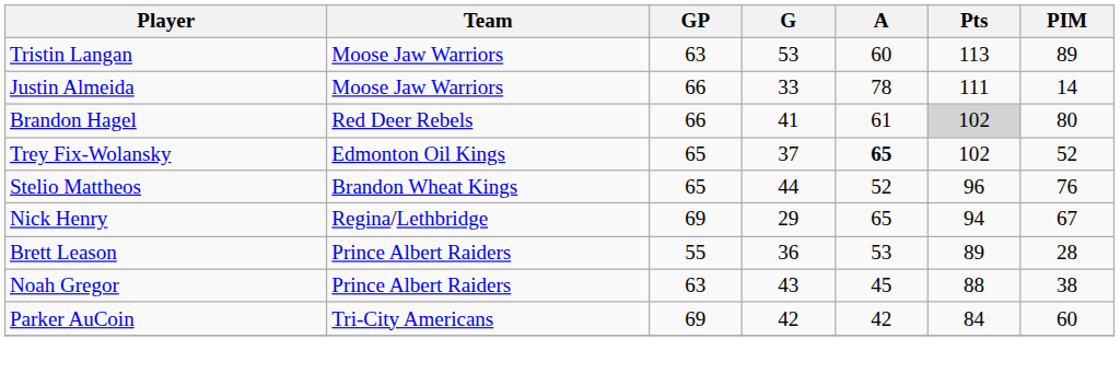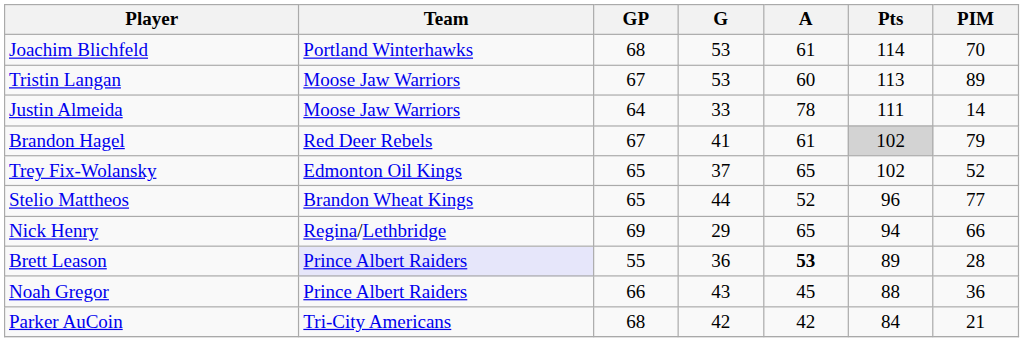 <table class="wikitable sortable" style="text-align: center">
 <tr>
 <th class="unsortable" align=center bgcolor=#F2F2F2 style="width: 15em"><strong>Player</strong></th>
 <th style="width: 15em">Team</th>
 <th style="width: 4em">GP</th>
 <th style="width: 4em">G</th>
 <th style="width: 4em">A</th>
 <th style="width: 4em">Pts</th>
 <th style="width: 4em">PIM</th>
 </tr>
 <tr>
+<td align=left><a href='#'>Joachim Blichfeld</a></td>
+<td align=left><a href='#'>Portland Winterhawks</a></td>
+<td>68</td>
+<td>53</td>
+<td>61</td>
+<td>114</td>
+<td>70</td>
+</tr>
+<tr>
 <td align=left><a href='#'>Tristin Langan</a></td>
 <td align=left><a href='#'>Moose Jaw Warriors</a></td>
-<td>63</td>
+<td>67</td>
 <td>53</td>
 <td>60</td>
 <td>113</td>
 <td>89</td>
 </tr>
 <tr>
 <td align=left><a href='#'>Justin Almeida</a></td>
 <td align=left><a href='#'>Moose Jaw Warriors</a></td>
-<td>66</td>
+<td>64</td>
 <td>33</td>
 <td>78</td>
 <td>111</td>
 <td>14</td>
 </tr>
 <tr>
 <td align=left><a href='#'>Brandon Hagel</a></td>
 <td align=left><a href='#'>Red Deer Rebels</a></td>
-<td>66</td>
+<td>67</td>
 <td>41</td>
 <td>61</td>
 <td style="background: lightgrey;">102</td>
-<td>80</td>
+<td>79</td>
 </tr>
 <tr>
 <td align=left><a href='#'>Trey Fix-Wolansky</a></td>
 <td align=left><a href='#'>Edmonton Oil Kings</a></td>
 <td>65</td>
 <td>37</td>
-<td><strong>65</strong></td>
+<td>65</td>
 <td>102</td>
 <td>52</td>
 </tr>
 <tr>
 <td align=left><a href='#'>Stelio Mattheos</a></td>
 <td align=left><a href='#'>Brandon Wheat Kings</a></td>
 <td>65</td>
 <td>44</td>
 <td>52</td>
 <td>96</td>
-<td>76</td>
+<td>77</td>
 </tr>
 <tr>
 <td align=left><a href='#'>Nick Henry</a></td>
 <td align=left><a href='#'>Regina</a>/<a href='#'>Lethbridge</a></td>
 <td>69</td>
 <td>29</td>
 <td>65</td>
 <td>94</td>
-<td>67</td>
+<td>66</td>
 </tr>
 <tr>
 <td align=left><a href='#'>Brett Leason</a></td>
-<td align=left><a href='#'>Prince Albert Raiders</a></td>
+<td align=left style="background: lavender;"><a href='#'>Prince Albert Raiders</a></td>
 <td>55</td>
 <td>36</td>
-<td>53</td>
+<td><strong>53</strong></td>
 <td>89</td>
 <td>28</td>
 </tr>
 <tr>
 <td align=left><a href='#'>Noah Gregor</a></td>
 <td align=left><a href='#'>Prince Albert Raiders</a></td>
-<td>63</td>
+<td>66</td>
 <td>43</td>
 <td>45</td>
 <td>88</td>
-<td>38</td>
+<td>36</td>
 </tr>
 <tr>
 <td align=left><a href='#'>Parker AuCoin</a></td>
 <td align=left><a href='#'>Tri-City Americans</a></td>
-<td>69</td>
+<td>68</td>
 <td>42</td>
 <td>42</td>
 <td>84</td>
-<td>60</td>
+<td>21</td>
 </tr>
 <tr>
 </tr>
 </table>
